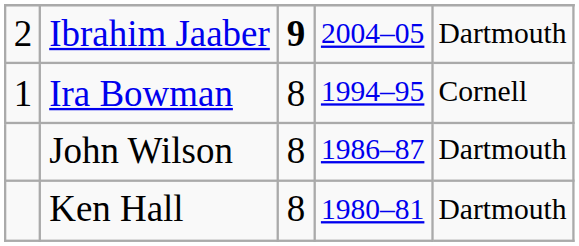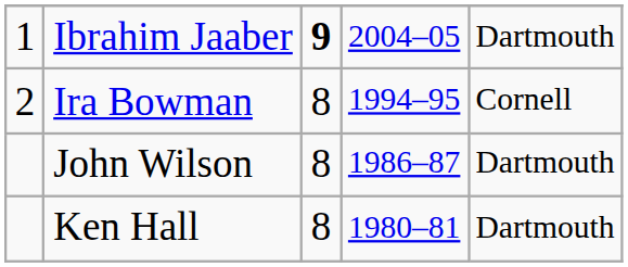 <table class="wikitable">
 <tr>
 </tr>
 <tr>
-<td>2</td>
+<td>1</td>
 <td><a href='#'>Ibrahim Jaaber</a></td>
 <td><strong>9</strong></td>
 <td style="font-size:80%;"><a href='#'>2004–05</a></td>
 <td style="font-size:80%;">Dartmouth</td>
 </tr>
 <tr>
-<td>1</td>
+<td>2</td>
 <td><a href='#'>Ira Bowman</a></td>
 <td>8</td>
 <td style="font-size:80%;"><a href='#'>1994–95</a></td>
 <td style="font-size:80%;">Cornell</td>
 </tr>
 <tr>
 <td></td>
 <td>John Wilson</td>
 <td>8</td>
 <td style="font-size:80%;"><a href='#'>1986–87</a></td>
 <td style="font-size:80%;">Dartmouth</td>
 </tr>
 <tr>
 <td></td>
 <td>Ken Hall</td>
 <td>8</td>
 <td style="font-size:80%;"><a href='#'>1980–81</a></td>
 <td style="font-size:80%;">Dartmouth</td>
 </tr>
 </table>
